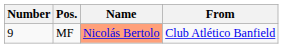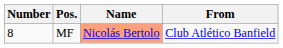 <table class="wikitable">
 <tr>
 <th>Number</th>
 <th>Pos.</th>
 <th>Name</th>
 <th>From</th>
 </tr>
 <tr>
-<td>9</td>
+<td>8</td>
 <td>MF</td>
 <td style="background: lightsalmon;"> <a href='#'>Nicolás Bertolo</a></td>
 <td> <a href='#'>Club Atlético Banfield</a></td>
 </tr>
 </table>
